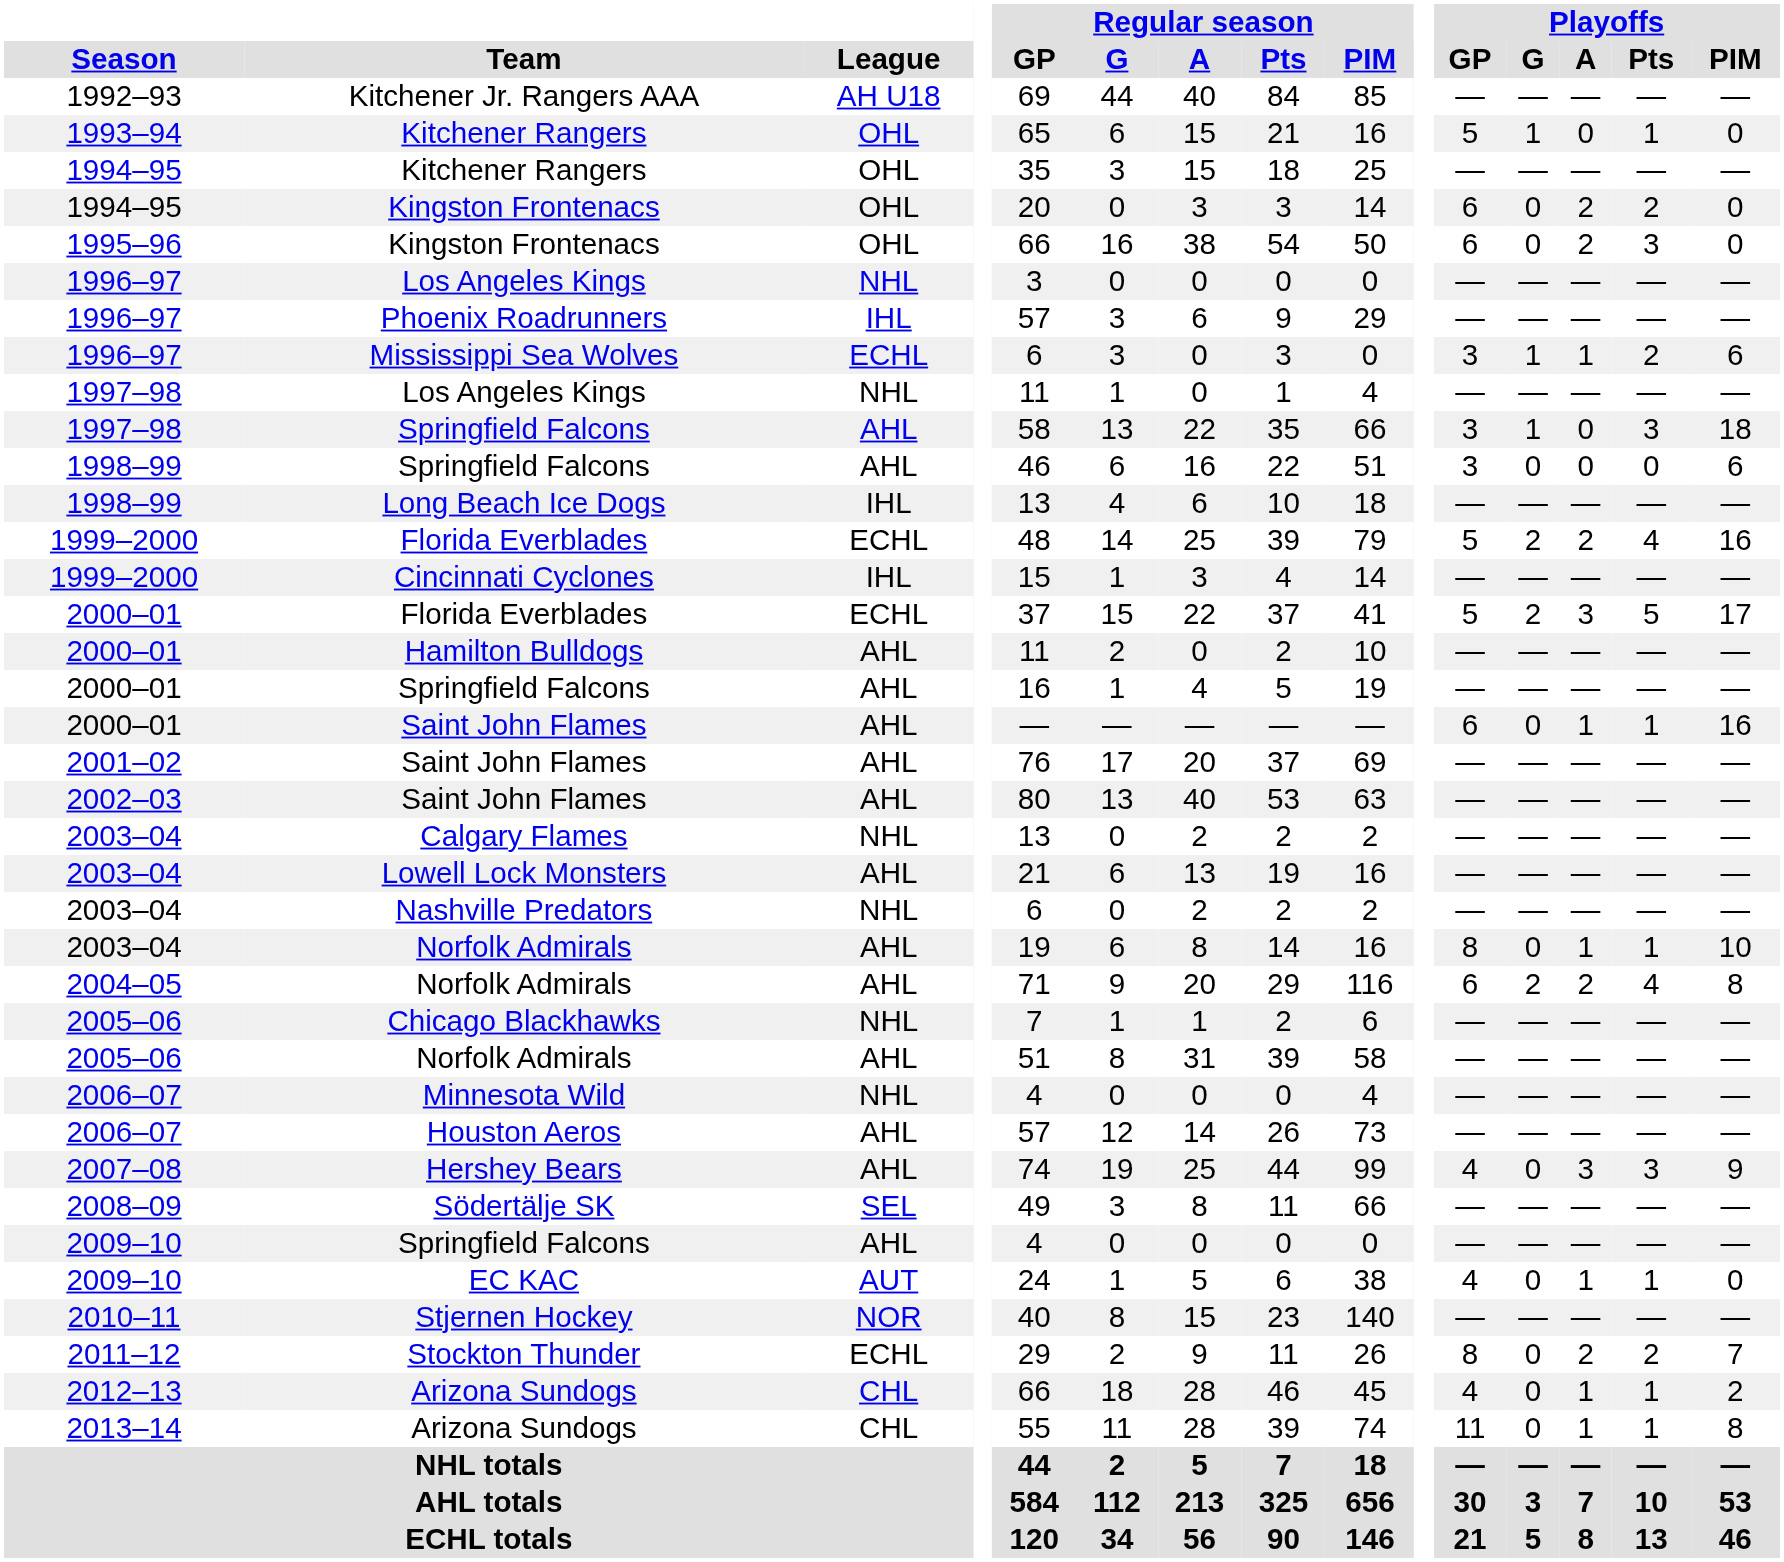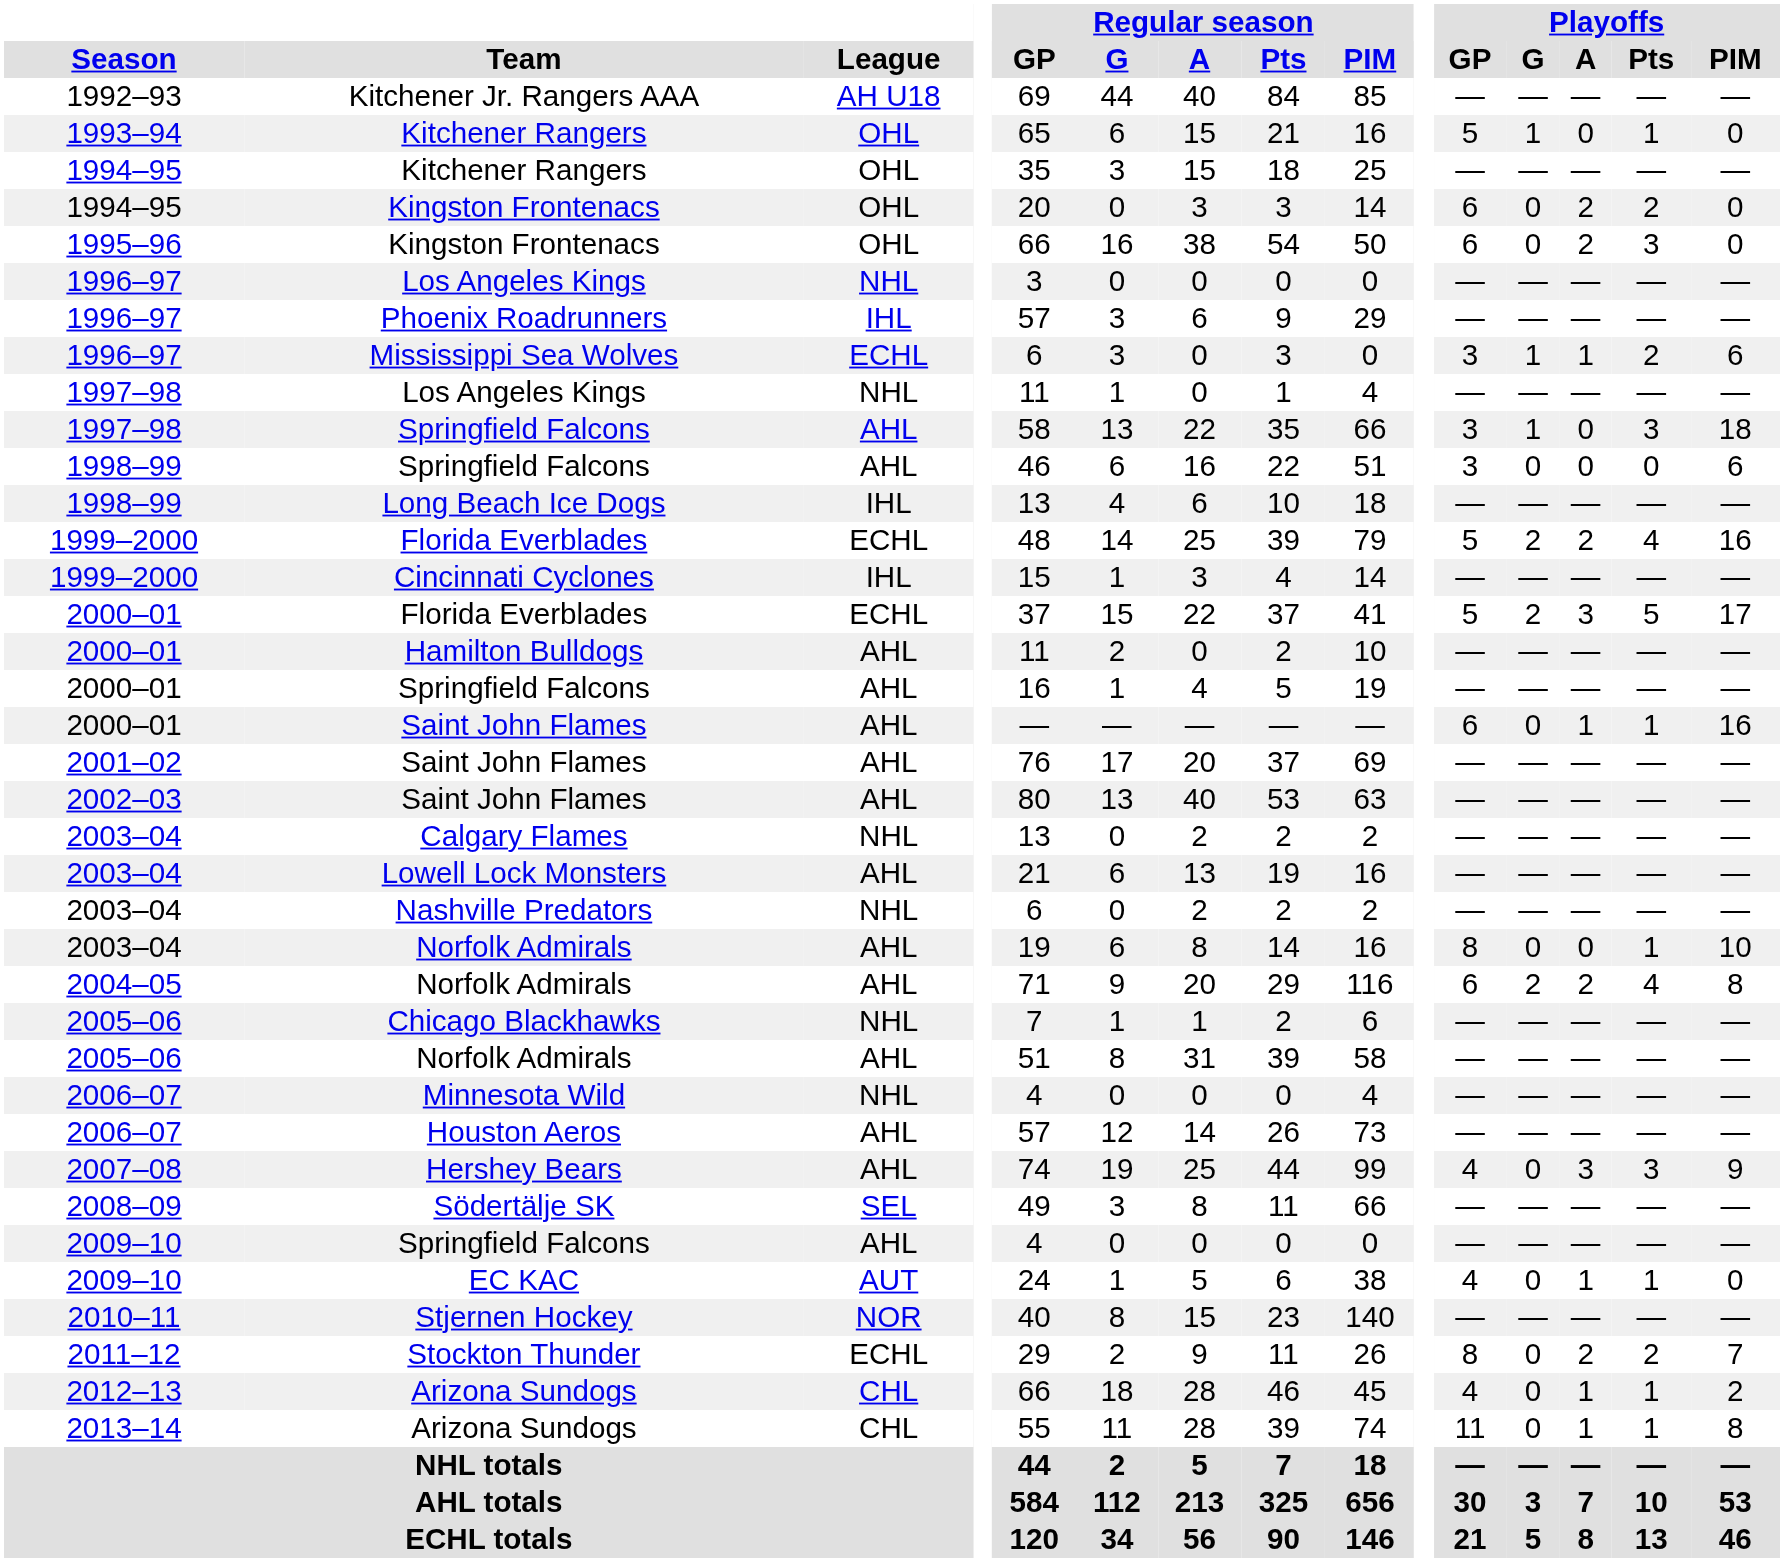 <table border="0" cellpadding="1" cellspacing="0" style="text-align:center; width:60em">
 <tr bgcolor="#e0e0e0">
 <th colspan="3" bgcolor="#ffffff"> </th>
 <th rowspan="99" bgcolor="#ffffff"> </th>
 <th colspan="5"><a href='#'>Regular season</a></th>
 <th rowspan="99" bgcolor="#ffffff"> </th>
 <th colspan="5"><a href='#'>Playoffs</a></th>
 </tr>
 <tr bgcolor="#e0e0e0">
 <th><a href='#'>Season</a></th>
 <th>Team</th>
 <th>League</th>
 <th>GP</th>
 <th><a href='#'>G</a></th>
 <th><a href='#'>A</a></th>
 <th><a href='#'>Pts</a></th>
 <th><a href='#'>PIM</a></th>
 <th>GP</th>
 <th>G</th>
 <th>A</th>
 <th>Pts</th>
 <th>PIM</th>
 </tr>
 <tr>
 <td>1992–93</td>
 <td>Kitchener Jr. Rangers AAA</td>
 <td><a href='#'>AH U18</a></td>
 <td>69</td>
 <td>44</td>
 <td>40</td>
 <td>84</td>
 <td>85</td>
 <td>—</td>
 <td>—</td>
 <td>—</td>
 <td>—</td>
 <td>—</td>
 </tr>
 <tr bgcolor="#f0f0f0">
 <td><a href='#'>1993–94</a></td>
 <td><a href='#'>Kitchener Rangers</a></td>
 <td><a href='#'>OHL</a></td>
 <td>65</td>
 <td>6</td>
 <td>15</td>
 <td>21</td>
 <td>16</td>
 <td>5</td>
 <td>1</td>
 <td>0</td>
 <td>1</td>
 <td>0</td>
 </tr>
 <tr>
 <td><a href='#'>1994–95</a></td>
 <td>Kitchener Rangers</td>
 <td>OHL</td>
 <td>35</td>
 <td>3</td>
 <td>15</td>
 <td>18</td>
 <td>25</td>
 <td>—</td>
 <td>—</td>
 <td>—</td>
 <td>—</td>
 <td>—</td>
 </tr>
 <tr bgcolor="#f0f0f0">
 <td>1994–95</td>
 <td><a href='#'>Kingston Frontenacs</a></td>
 <td>OHL</td>
 <td>20</td>
 <td>0</td>
 <td>3</td>
 <td>3</td>
 <td>14</td>
 <td>6</td>
 <td>0</td>
 <td>2</td>
 <td>2</td>
 <td>0</td>
 </tr>
 <tr>
 <td><a href='#'>1995–96</a></td>
 <td>Kingston Frontenacs</td>
 <td>OHL</td>
 <td>66</td>
 <td>16</td>
 <td>38</td>
 <td>54</td>
 <td>50</td>
 <td>6</td>
 <td>0</td>
 <td>2</td>
 <td>3</td>
 <td>0</td>
 </tr>
 <tr bgcolor="#f0f0f0">
 <td><a href='#'>1996–97</a></td>
 <td><a href='#'>Los Angeles Kings</a></td>
 <td><a href='#'>NHL</a></td>
 <td>3</td>
 <td>0</td>
 <td>0</td>
 <td>0</td>
 <td>0</td>
 <td>—</td>
 <td>—</td>
 <td>—</td>
 <td>—</td>
 <td>—</td>
 </tr>
 <tr>
 <td><a href='#'>1996–97</a></td>
 <td><a href='#'>Phoenix Roadrunners</a></td>
 <td><a href='#'>IHL</a></td>
 <td>57</td>
 <td>3</td>
 <td>6</td>
 <td>9</td>
 <td>29</td>
 <td>—</td>
 <td>—</td>
 <td>—</td>
 <td>—</td>
 <td>—</td>
 </tr>
 <tr bgcolor="#f0f0f0">
 <td><a href='#'>1996–97</a></td>
 <td><a href='#'>Mississippi Sea Wolves</a></td>
 <td><a href='#'>ECHL</a></td>
 <td>6</td>
 <td>3</td>
 <td>0</td>
 <td>3</td>
 <td>0</td>
 <td>3</td>
 <td>1</td>
 <td>1</td>
 <td>2</td>
 <td>6</td>
 </tr>
 <tr>
 <td><a href='#'>1997–98</a></td>
 <td>Los Angeles Kings</td>
 <td>NHL</td>
 <td>11</td>
 <td>1</td>
 <td>0</td>
 <td>1</td>
 <td>4</td>
 <td>—</td>
 <td>—</td>
 <td>—</td>
 <td>—</td>
 <td>—</td>
 </tr>
 <tr bgcolor="#f0f0f0">
 <td><a href='#'>1997–98</a></td>
 <td><a href='#'>Springfield Falcons</a></td>
 <td><a href='#'>AHL</a></td>
 <td>58</td>
 <td>13</td>
 <td>22</td>
 <td>35</td>
 <td>66</td>
 <td>3</td>
 <td>1</td>
 <td>0</td>
 <td>3</td>
 <td>18</td>
 </tr>
 <tr>
 <td><a href='#'>1998–99</a></td>
 <td>Springfield Falcons</td>
 <td>AHL</td>
 <td>46</td>
 <td>6</td>
 <td>16</td>
 <td>22</td>
 <td>51</td>
 <td>3</td>
 <td>0</td>
 <td>0</td>
 <td>0</td>
 <td>6</td>
 </tr>
 <tr bgcolor="#f0f0f0">
 <td><a href='#'>1998–99</a></td>
 <td><a href='#'>Long Beach Ice Dogs</a></td>
 <td>IHL</td>
 <td>13</td>
 <td>4</td>
 <td>6</td>
 <td>10</td>
 <td>18</td>
 <td>—</td>
 <td>—</td>
 <td>—</td>
 <td>—</td>
 <td>—</td>
 </tr>
 <tr>
 <td><a href='#'>1999–2000</a></td>
 <td><a href='#'>Florida Everblades</a></td>
 <td>ECHL</td>
 <td>48</td>
 <td>14</td>
 <td>25</td>
 <td>39</td>
 <td>79</td>
 <td>5</td>
 <td>2</td>
 <td>2</td>
 <td>4</td>
 <td>16</td>
 </tr>
 <tr bgcolor="#f0f0f0">
 <td><a href='#'>1999–2000</a></td>
 <td><a href='#'>Cincinnati Cyclones</a></td>
 <td>IHL</td>
 <td>15</td>
 <td>1</td>
 <td>3</td>
 <td>4</td>
 <td>14</td>
 <td>—</td>
 <td>—</td>
 <td>—</td>
 <td>—</td>
 <td>—</td>
 </tr>
 <tr>
 <td><a href='#'>2000–01</a></td>
 <td>Florida Everblades</td>
 <td>ECHL</td>
 <td>37</td>
 <td>15</td>
 <td>22</td>
 <td>37</td>
 <td>41</td>
 <td>5</td>
 <td>2</td>
 <td>3</td>
 <td>5</td>
 <td>17</td>
 </tr>
 <tr bgcolor="#f0f0f0">
 <td><a href='#'>2000–01</a></td>
 <td><a href='#'>Hamilton Bulldogs</a></td>
 <td>AHL</td>
 <td>11</td>
 <td>2</td>
 <td>0</td>
 <td>2</td>
 <td>10</td>
 <td>—</td>
 <td>—</td>
 <td>—</td>
 <td>—</td>
 <td>—</td>
 </tr>
 <tr>
 <td>2000–01</td>
 <td>Springfield Falcons</td>
 <td>AHL</td>
 <td>16</td>
 <td>1</td>
 <td>4</td>
 <td>5</td>
 <td>19</td>
 <td>—</td>
 <td>—</td>
 <td>—</td>
 <td>—</td>
 <td>—</td>
 </tr>
 <tr bgcolor="#f0f0f0">
 <td>2000–01</td>
 <td><a href='#'>Saint John Flames</a></td>
 <td>AHL</td>
 <td>—</td>
 <td>—</td>
 <td>—</td>
 <td>—</td>
 <td>—</td>
 <td>6</td>
 <td>0</td>
 <td>1</td>
 <td>1</td>
 <td>16</td>
 </tr>
 <tr>
 <td><a href='#'>2001–02</a></td>
 <td>Saint John Flames</td>
 <td>AHL</td>
 <td>76</td>
 <td>17</td>
 <td>20</td>
 <td>37</td>
 <td>69</td>
 <td>—</td>
 <td>—</td>
 <td>—</td>
 <td>—</td>
 <td>—</td>
 </tr>
 <tr bgcolor="#f0f0f0">
 <td><a href='#'>2002–03</a></td>
 <td>Saint John Flames</td>
 <td>AHL</td>
 <td>80</td>
 <td>13</td>
 <td>40</td>
 <td>53</td>
 <td>63</td>
 <td>—</td>
 <td>—</td>
 <td>—</td>
 <td>—</td>
 <td>—</td>
 </tr>
 <tr>
 <td><a href='#'>2003–04</a></td>
 <td><a href='#'>Calgary Flames</a></td>
 <td>NHL</td>
 <td>13</td>
 <td>0</td>
 <td>2</td>
 <td>2</td>
 <td>2</td>
 <td>—</td>
 <td>—</td>
 <td>—</td>
 <td>—</td>
 <td>—</td>
 </tr>
 <tr bgcolor="#f0f0f0">
 <td><a href='#'>2003–04</a></td>
 <td><a href='#'>Lowell Lock Monsters</a></td>
 <td>AHL</td>
 <td>21</td>
 <td>6</td>
 <td>13</td>
 <td>19</td>
 <td>16</td>
 <td>—</td>
 <td>—</td>
 <td>—</td>
 <td>—</td>
 <td>—</td>
 </tr>
 <tr>
 <td>2003–04</td>
 <td><a href='#'>Nashville Predators</a></td>
 <td>NHL</td>
 <td>6</td>
 <td>0</td>
 <td>2</td>
 <td>2</td>
 <td>2</td>
 <td>—</td>
 <td>—</td>
 <td>—</td>
 <td>—</td>
 <td>—</td>
 </tr>
 <tr bgcolor="#f0f0f0">
 <td>2003–04</td>
 <td><a href='#'>Norfolk Admirals</a></td>
 <td>AHL</td>
 <td>19</td>
 <td>6</td>
 <td>8</td>
 <td>14</td>
 <td>16</td>
 <td>8</td>
 <td>0</td>
-<td>1</td>
+<td>0</td>
 <td>1</td>
 <td>10</td>
 </tr>
 <tr>
 <td><a href='#'>2004–05</a></td>
 <td>Norfolk Admirals</td>
 <td>AHL</td>
 <td>71</td>
 <td>9</td>
 <td>20</td>
 <td>29</td>
 <td>116</td>
 <td>6</td>
 <td>2</td>
 <td>2</td>
 <td>4</td>
 <td>8</td>
 </tr>
 <tr bgcolor="#f0f0f0">
 <td><a href='#'>2005–06</a></td>
 <td><a href='#'>Chicago Blackhawks</a></td>
 <td>NHL</td>
 <td>7</td>
 <td>1</td>
 <td>1</td>
 <td>2</td>
 <td>6</td>
 <td>—</td>
 <td>—</td>
 <td>—</td>
 <td>—</td>
 <td>—</td>
 </tr>
 <tr>
 <td><a href='#'>2005–06</a></td>
 <td>Norfolk Admirals</td>
 <td>AHL</td>
 <td>51</td>
 <td>8</td>
 <td>31</td>
 <td>39</td>
 <td>58</td>
 <td>—</td>
 <td>—</td>
 <td>—</td>
 <td>—</td>
 <td>—</td>
 </tr>
 <tr bgcolor="#f0f0f0">
 <td><a href='#'>2006–07</a></td>
 <td><a href='#'>Minnesota Wild</a></td>
 <td>NHL</td>
 <td>4</td>
 <td>0</td>
 <td>0</td>
 <td>0</td>
 <td>4</td>
 <td>—</td>
 <td>—</td>
 <td>—</td>
 <td>—</td>
 <td>—</td>
 </tr>
 <tr>
 <td><a href='#'>2006–07</a></td>
 <td><a href='#'>Houston Aeros</a></td>
 <td>AHL</td>
 <td>57</td>
 <td>12</td>
 <td>14</td>
 <td>26</td>
 <td>73</td>
 <td>—</td>
 <td>—</td>
 <td>—</td>
 <td>—</td>
 <td>—</td>
 </tr>
 <tr bgcolor="#f0f0f0">
 <td><a href='#'>2007–08</a></td>
 <td><a href='#'>Hershey Bears</a></td>
 <td>AHL</td>
 <td>74</td>
 <td>19</td>
 <td>25</td>
 <td>44</td>
 <td>99</td>
 <td>4</td>
 <td>0</td>
 <td>3</td>
 <td>3</td>
 <td>9</td>
 </tr>
 <tr>
 <td><a href='#'>2008–09</a></td>
 <td><a href='#'>Södertälje SK</a></td>
 <td><a href='#'>SEL</a></td>
 <td>49</td>
 <td>3</td>
 <td>8</td>
 <td>11</td>
 <td>66</td>
 <td>—</td>
 <td>—</td>
 <td>—</td>
 <td>—</td>
 <td>—</td>
 </tr>
 <tr bgcolor="#f0f0f0">
 <td><a href='#'>2009–10</a></td>
 <td>Springfield Falcons</td>
 <td>AHL</td>
 <td>4</td>
 <td>0</td>
 <td>0</td>
 <td>0</td>
 <td>0</td>
 <td>—</td>
 <td>—</td>
 <td>—</td>
 <td>—</td>
 <td>—</td>
 </tr>
 <tr>
 <td><a href='#'>2009–10</a></td>
 <td><a href='#'>EC KAC</a></td>
 <td><a href='#'>AUT</a></td>
 <td>24</td>
 <td>1</td>
 <td>5</td>
 <td>6</td>
 <td>38</td>
 <td>4</td>
 <td>0</td>
 <td>1</td>
 <td>1</td>
 <td>0</td>
 </tr>
 <tr bgcolor="#f0f0f0">
 <td><a href='#'>2010–11</a></td>
 <td><a href='#'>Stjernen Hockey</a></td>
 <td><a href='#'>NOR</a></td>
 <td>40</td>
 <td>8</td>
 <td>15</td>
 <td>23</td>
 <td>140</td>
 <td>—</td>
 <td>—</td>
 <td>—</td>
 <td>—</td>
 <td>—</td>
 </tr>
 <tr>
 <td><a href='#'>2011–12</a></td>
 <td><a href='#'>Stockton Thunder</a></td>
 <td>ECHL</td>
 <td>29</td>
 <td>2</td>
 <td>9</td>
 <td>11</td>
 <td>26</td>
 <td>8</td>
 <td>0</td>
 <td>2</td>
 <td>2</td>
 <td>7</td>
 </tr>
 <tr bgcolor="#f0f0f0">
 <td><a href='#'>2012–13</a></td>
 <td><a href='#'>Arizona Sundogs</a></td>
 <td><a href='#'>CHL</a></td>
 <td>66</td>
 <td>18</td>
 <td>28</td>
 <td>46</td>
 <td>45</td>
 <td>4</td>
 <td>0</td>
 <td>1</td>
 <td>1</td>
 <td>2</td>
 </tr>
 <tr>
 <td><a href='#'>2013–14</a></td>
 <td>Arizona Sundogs</td>
 <td>CHL</td>
 <td>55</td>
 <td>11</td>
 <td>28</td>
 <td>39</td>
 <td>74</td>
 <td>11</td>
 <td>0</td>
 <td>1</td>
 <td>1</td>
 <td>8</td>
 </tr>
 <tr bgcolor="#e0e0e0">
 <th colspan="3">NHL totals</th>
 <th>44</th>
 <th>2</th>
 <th>5</th>
 <th>7</th>
 <th>18</th>
 <th>—</th>
 <th>—</th>
 <th>—</th>
 <th>—</th>
 <th>—</th>
 </tr>
 <tr bgcolor="#e0e0e0">
 <th colspan="3">AHL totals</th>
 <th>584</th>
 <th>112</th>
 <th>213</th>
 <th>325</th>
 <th>656</th>
 <th>30</th>
 <th>3</th>
 <th>7</th>
 <th>10</th>
 <th>53</th>
 </tr>
 <tr bgcolor="#e0e0e0">
 <th colspan="3">ECHL totals</th>
 <th>120</th>
 <th>34</th>
 <th>56</th>
 <th>90</th>
 <th>146</th>
 <th>21</th>
 <th>5</th>
 <th>8</th>
 <th>13</th>
 <th>46</th>
 </tr>
 </table>
